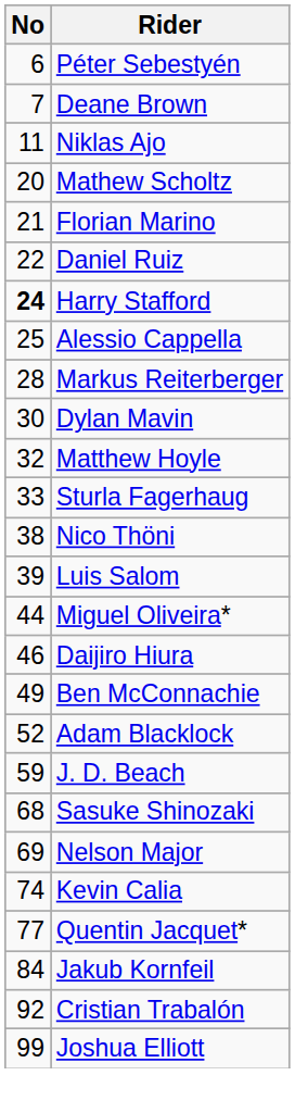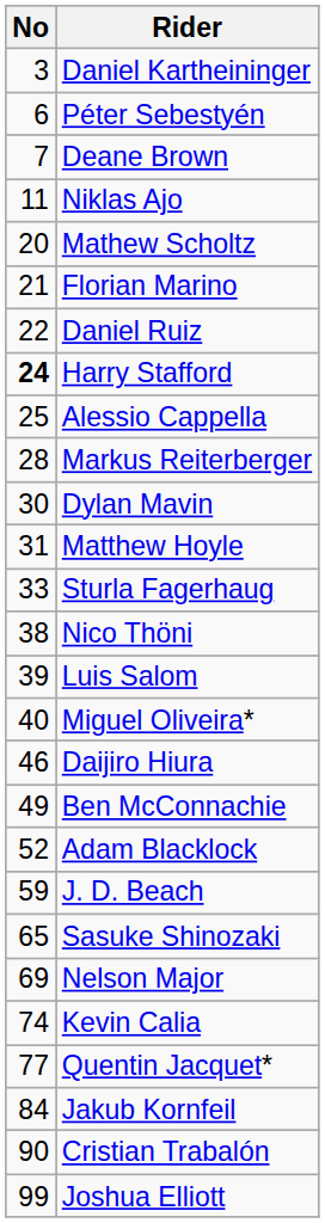 <table class="wikitable" style="font-size: 85%;">
 <tr>
 <th>No</th>
 <th>Rider</th>
+</tr>
+<tr>
+<td align="right">3</td>
+<td> <a href='#'>Daniel Kartheininger</a></td>
 </tr>
 <tr>
 <td align="right">6</td>
 <td> <a href='#'>Péter Sebestyén</a></td>
 </tr>
 <tr>
 <td align="right">7</td>
 <td> <a href='#'>Deane Brown</a></td>
 </tr>
 <tr>
 <td align="right">11</td>
 <td> <a href='#'>Niklas Ajo</a></td>
 </tr>
 <tr>
 <td align="right">20</td>
 <td> <a href='#'>Mathew Scholtz</a></td>
 </tr>
 <tr>
 <td align="right">21</td>
 <td> <a href='#'>Florian Marino</a></td>
 </tr>
 <tr>
 <td align="right">22</td>
 <td> <a href='#'>Daniel Ruiz</a></td>
 </tr>
 <tr>
 <td align="right"><strong>24</strong></td>
 <td> <a href='#'>Harry Stafford</a></td>
 </tr>
 <tr>
 <td align="right">25</td>
 <td> <a href='#'>Alessio Cappella</a></td>
 </tr>
 <tr>
 <td align="right">28</td>
 <td> <a href='#'>Markus Reiterberger</a></td>
 </tr>
 <tr>
 <td align="right">30</td>
 <td> <a href='#'>Dylan Mavin</a></td>
 </tr>
 <tr>
-<td align="right">32</td>
+<td align="right">31</td>
 <td> <a href='#'>Matthew Hoyle</a></td>
 </tr>
 <tr>
 <td align="right">33</td>
 <td> <a href='#'>Sturla Fagerhaug</a></td>
 </tr>
 <tr>
 <td align="right">38</td>
 <td> <a href='#'>Nico Thöni</a></td>
 </tr>
 <tr>
 <td align="right">39</td>
 <td> <a href='#'>Luis Salom</a></td>
 </tr>
 <tr>
-<td align="right">44</td>
+<td align="right">40</td>
 <td> <a href='#'>Miguel Oliveira</a>*</td>
 </tr>
 <tr>
 <td align="right">46</td>
 <td> <a href='#'>Daijiro Hiura</a></td>
 </tr>
 <tr>
 <td align="right">49</td>
 <td> <a href='#'>Ben McConnachie</a></td>
 </tr>
 <tr>
 <td align="right">52</td>
 <td> <a href='#'>Adam Blacklock</a></td>
 </tr>
 <tr>
 <td align="right">59</td>
 <td> <a href='#'>J. D. Beach</a></td>
 </tr>
 <tr>
-<td align="right">68</td>
+<td align="right">65</td>
 <td> <a href='#'>Sasuke Shinozaki</a></td>
 </tr>
 <tr>
 <td align="right">69</td>
 <td> <a href='#'>Nelson Major</a></td>
 </tr>
 <tr>
 <td align="right">74</td>
 <td> <a href='#'>Kevin Calia</a></td>
 </tr>
 <tr>
 <td align="right">77</td>
 <td> <a href='#'>Quentin Jacquet</a>*</td>
 </tr>
 <tr>
 <td align="right">84</td>
 <td> <a href='#'>Jakub Kornfeil</a></td>
 </tr>
 <tr>
-<td align="right">92</td>
+<td align="right">90</td>
 <td> <a href='#'>Cristian Trabalón</a></td>
 </tr>
 <tr>
 <td align="right">99</td>
 <td> <a href='#'>Joshua Elliott</a></td>
 </tr>
 </table>
